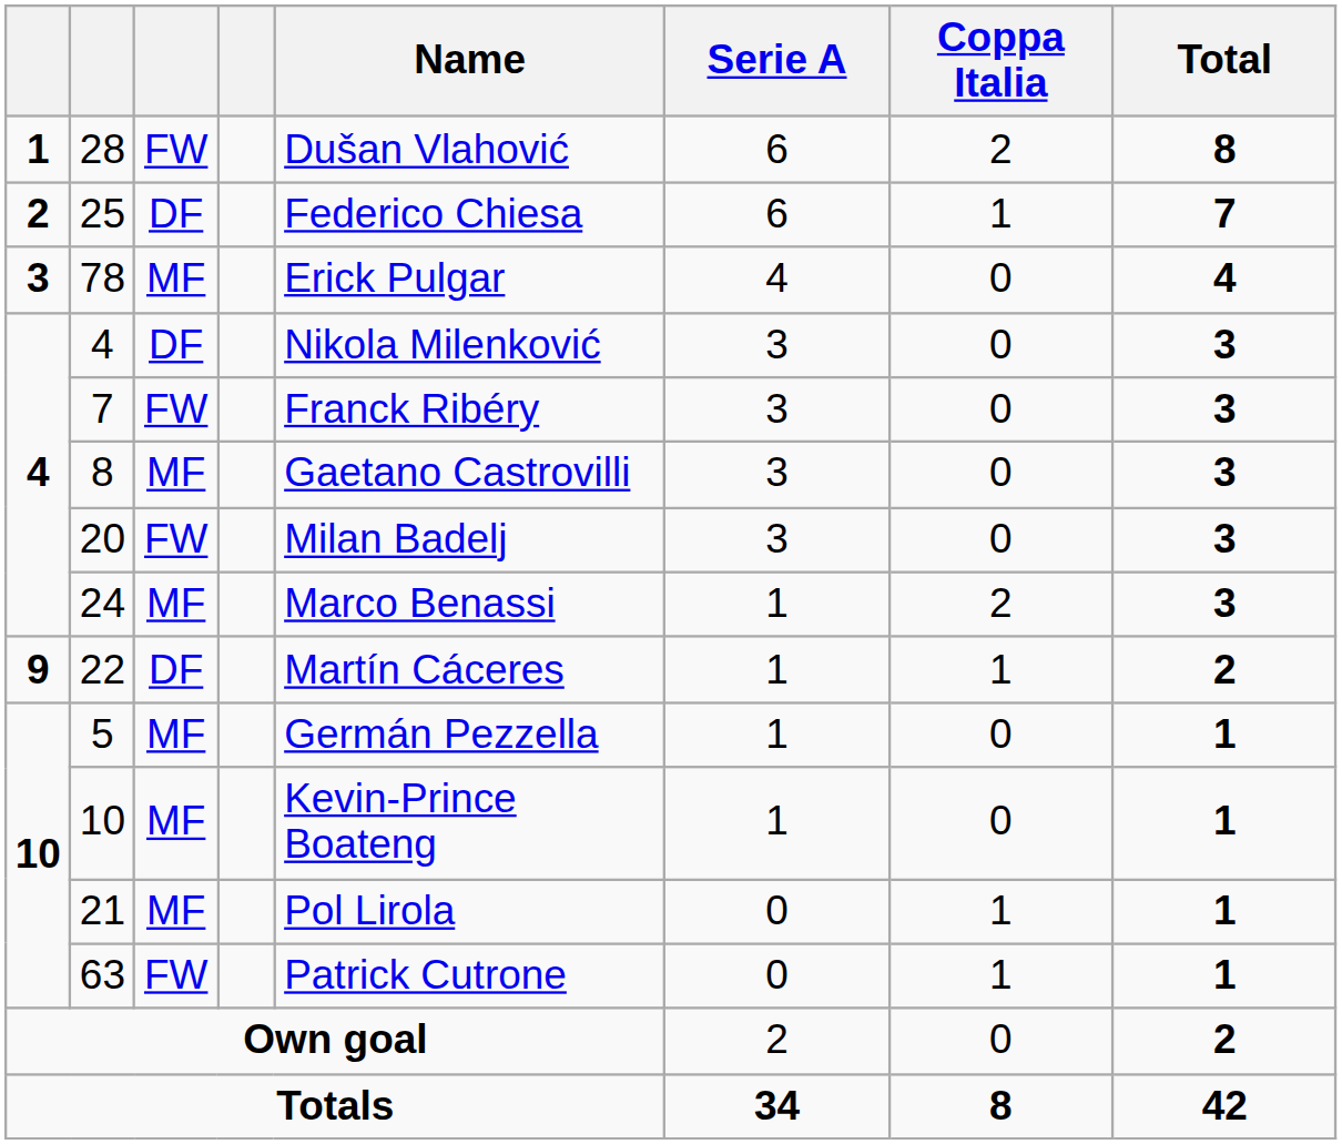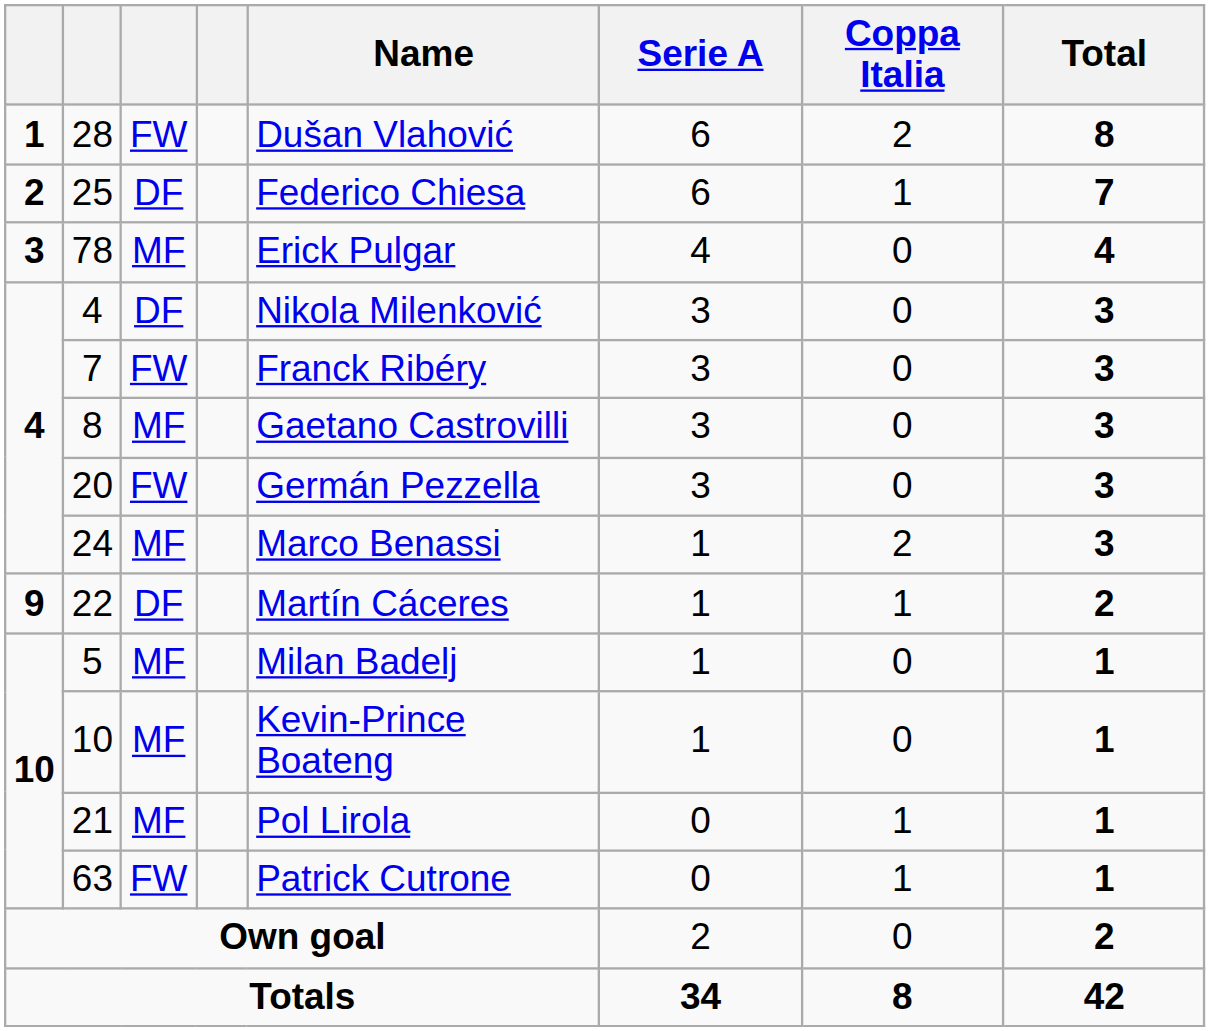 <table class="wikitable" style="text-align:center">
 <tr>
 <th width=15></th>
 <th width=15></th>
 <th width=15></th>
 <th width=15></th>
 <th width=145>Name</th>
 <th width=80><a href='#'>Serie A</a></th>
 <th width=80><a href='#'>Coppa Italia</a></th>
 <th width=80>Total</th>
 </tr>
 <tr>
 <td><strong>1</strong></td>
 <td>28</td>
 <td><a href='#'>FW</a></td>
 <td></td>
 <td align=left><a href='#'>Dušan Vlahović</a></td>
 <td>6</td>
 <td>2</td>
 <td><strong>8</strong></td>
 </tr>
 <tr>
 <td><strong>2</strong></td>
 <td>25</td>
 <td><a href='#'>DF</a></td>
 <td></td>
 <td align=left><a href='#'>Federico Chiesa</a></td>
 <td>6</td>
 <td>1</td>
 <td><strong>7</strong></td>
 </tr>
 <tr>
 <td><strong>3</strong></td>
 <td>78</td>
 <td><a href='#'>MF</a></td>
 <td></td>
 <td align=left><a href='#'>Erick Pulgar</a></td>
 <td>4</td>
 <td>0</td>
 <td><strong>4</strong></td>
 </tr>
 <tr>
 <td rowspan=5><strong>4</strong></td>
 <td>4</td>
 <td><a href='#'>DF</a></td>
 <td></td>
 <td align=left><a href='#'>Nikola Milenković</a></td>
 <td>3</td>
 <td>0</td>
 <td><strong>3</strong></td>
 </tr>
 <tr>
 <td>7</td>
 <td><a href='#'>FW</a></td>
 <td></td>
 <td align=left><a href='#'>Franck Ribéry</a></td>
 <td>3</td>
 <td>0</td>
 <td><strong>3</strong></td>
 </tr>
 <tr>
 <td>8</td>
 <td><a href='#'>MF</a></td>
 <td></td>
 <td align=left><a href='#'>Gaetano Castrovilli</a></td>
 <td>3</td>
 <td>0</td>
 <td><strong>3</strong></td>
 </tr>
 <tr>
 <td>20</td>
 <td><a href='#'>FW</a></td>
 <td></td>
-<td align=left><a href='#'>Milan Badelj</a></td>
+<td align=left><a href='#'>Germán Pezzella</a></td>
 <td>3</td>
 <td>0</td>
 <td><strong>3</strong></td>
 </tr>
 <tr>
 <td>24</td>
 <td><a href='#'>MF</a></td>
 <td></td>
 <td align=left><a href='#'>Marco Benassi</a></td>
 <td>1</td>
 <td>2</td>
 <td><strong>3</strong></td>
 </tr>
 <tr>
 <td><strong>9</strong></td>
 <td>22</td>
 <td><a href='#'>DF</a></td>
 <td></td>
 <td align=left><a href='#'>Martín Cáceres</a></td>
 <td>1</td>
 <td>1</td>
 <td><strong>2</strong></td>
 </tr>
 <tr>
 <td rowspan=4><strong>10</strong></td>
 <td>5</td>
 <td><a href='#'>MF</a></td>
 <td></td>
-<td align=left><a href='#'>Germán Pezzella</a></td>
+<td align=left><a href='#'>Milan Badelj</a></td>
 <td>1</td>
 <td>0</td>
 <td><strong>1</strong></td>
 </tr>
 <tr>
 <td>10</td>
 <td><a href='#'>MF</a></td>
 <td></td>
 <td align=left><a href='#'>Kevin-Prince Boateng</a></td>
 <td>1</td>
 <td>0</td>
 <td><strong>1</strong></td>
 </tr>
 <tr>
 <td>21</td>
 <td><a href='#'>MF</a></td>
 <td></td>
 <td align=left><a href='#'>Pol Lirola</a></td>
 <td>0</td>
 <td>1</td>
 <td><strong>1</strong></td>
 </tr>
 <tr>
 <td>63</td>
 <td><a href='#'>FW</a></td>
 <td></td>
 <td align=left><a href='#'>Patrick Cutrone</a></td>
 <td>0</td>
 <td>1</td>
 <td><strong>1</strong></td>
 </tr>
 <tr>
 <td colspan=5><strong>Own goal</strong></td>
 <td>2</td>
 <td>0</td>
 <td><strong>2</strong></td>
 </tr>
 <tr>
 <td colspan=5><strong>Totals</strong></td>
 <td><strong>34</strong></td>
 <td><strong>8</strong></td>
 <td><strong>42</strong></td>
 </tr>
 </table>
